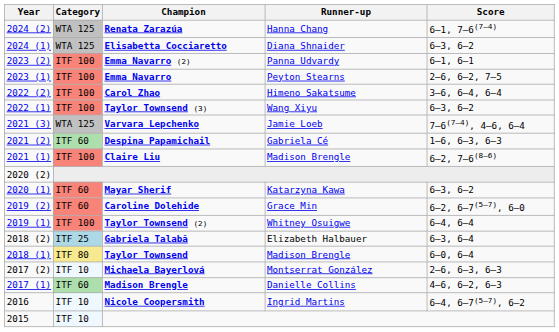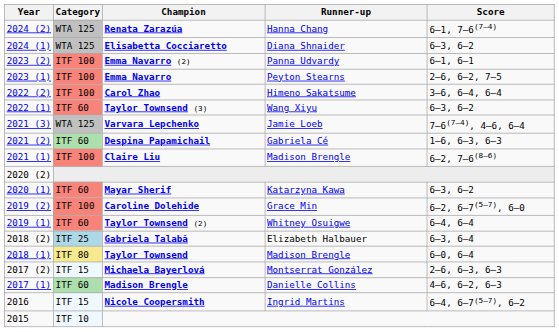 <table class="wikitable" style="font-size:90%">
 <tr>
 <th>Year</th>
 <th>Category</th>
 <th width="200">Champion</th>
 <th width="200">Runner-up</th>
 <th width="155">Score</th>
 </tr>
 <tr>
 <td><a href='#'>2024 (2)</a></td>
 <td bgcolor=silver>WTA 125</td>
 <td> <strong><a href='#'>Renata Zarazúa</a></strong></td>
 <td> <a href='#'>Hanna Chang</a></td>
 <td>6–1, 7–6<sup>(7–4)</sup></td>
 </tr>
 <tr>
 <td><a href='#'>2024 (1)</a></td>
 <td bgcolor=silver>WTA 125</td>
 <td> <strong><a href='#'>Elisabetta Cocciaretto</a></strong></td>
 <td> <a href='#'>Diana Shnaider</a></td>
 <td>6–3, 6–2</td>
 </tr>
 <tr>
 <td><a href='#'>2023 (2)</a></td>
 <td bgcolor=#f88379>ITF 100</td>
 <td> <strong><a href='#'>Emma Navarro</a></strong> <small>(2)</small></td>
 <td> <a href='#'>Panna Udvardy</a></td>
 <td>6–1, 6–1</td>
 </tr>
 <tr>
 <td><a href='#'>2023 (1)</a></td>
 <td bgcolor=#f88379>ITF 100</td>
 <td> <strong><a href='#'>Emma Navarro</a></strong></td>
 <td> <a href='#'>Peyton Stearns</a></td>
 <td>2–6, 6–2, 7–5</td>
 </tr>
 <tr>
 <td><a href='#'>2022 (2)</a></td>
 <td bgcolor=#f88379>ITF 100</td>
 <td> <strong><a href='#'>Carol Zhao</a></strong></td>
 <td> <a href='#'>Himeno Sakatsume</a></td>
 <td>3–6, 6–4, 6–4</td>
 </tr>
 <tr>
 <td><a href='#'>2022 (1)</a></td>
-<td bgcolor=#f88379>ITF 100</td>
+<td bgcolor=#f88379>ITF 60</td>
 <td> <strong><a href='#'>Taylor Townsend</a></strong> <small>(3)</small></td>
 <td> <a href='#'>Wang Xiyu</a></td>
 <td>6–3, 6–2</td>
 </tr>
 <tr>
 <td><a href='#'>2021 (3)</a></td>
 <td bgcolor=silver>WTA 125</td>
 <td> <strong><a href='#'>Varvara Lepchenko</a></strong></td>
 <td> <a href='#'>Jamie Loeb</a></td>
 <td>7–6<sup>(7–4)</sup>, 4–6, 6–4</td>
 </tr>
 <tr>
 <td><a href='#'>2021 (2)</a></td>
 <td bgcolor=#addfad>ITF 60</td>
 <td> <strong><a href='#'>Despina Papamichail</a></strong></td>
 <td> <a href='#'>Gabriela Cé</a></td>
 <td>1–6, 6–3, 6–3</td>
 </tr>
 <tr>
 <td><a href='#'>2021 (1)</a></td>
 <td bgcolor=#f88379>ITF 100</td>
 <td> <strong><a href='#'>Claire Liu</a></strong></td>
 <td> <a href='#'>Madison Brengle</a></td>
 <td>6–2, 7–6<sup>(8–6)</sup></td>
 </tr>
 <tr>
 <td>2020 (2)</td>
 <td colspan=4 bgcolor="#ededed"></td>
 </tr>
 <tr>
 <td><a href='#'>2020 (1)</a></td>
 <td bgcolor=#f88379>ITF 60</td>
 <td> <strong><a href='#'>Mayar Sherif</a></strong></td>
 <td> <a href='#'>Katarzyna Kawa</a></td>
 <td>6–3, 6–2</td>
 </tr>
 <tr>
 <td><a href='#'>2019 (2)</a></td>
-<td bgcolor=#f88379>ITF 60</td>
+<td bgcolor=#f88379>ITF 100</td>
 <td> <strong><a href='#'>Caroline Dolehide</a></strong></td>
 <td> <a href='#'>Grace Min</a></td>
 <td>6–2, 6–7<sup>(5–7)</sup>, 6–0</td>
 </tr>
 <tr>
 <td><a href='#'>2019 (1)</a></td>
-<td bgcolor=#f88379>ITF 100</td>
+<td bgcolor=#f88379>ITF 60</td>
 <td> <strong><a href='#'>Taylor Townsend</a></strong> <small>(2)</small></td>
 <td> <a href='#'>Whitney Osuigwe</a></td>
 <td>6–4, 6–4</td>
 </tr>
 <tr>
 <td>2018 (2)</td>
 <td bgcolor=lightblue>ITF 25</td>
 <td> <strong><a href='#'>Gabriela Talabă</a></strong></td>
 <td> Elizabeth Halbauer</td>
 <td>6–3, 6–4</td>
 </tr>
 <tr>
 <td><a href='#'>2018 (1)</a></td>
 <td bgcolor=#f7e98e>ITF 80</td>
 <td> <strong><a href='#'>Taylor Townsend</a></strong></td>
 <td> <a href='#'>Madison Brengle</a></td>
 <td>6–0, 6–4</td>
 </tr>
 <tr>
 <td>2017 (2)</td>
-<td bgcolor=#f0f8ff>ITF 10</td>
+<td bgcolor=#f0f8ff>ITF 15</td>
 <td> <strong><a href='#'>Michaela Bayerlová</a></strong></td>
 <td> <a href='#'>Montserrat González</a></td>
 <td>2–6, 6–3, 6–3</td>
 </tr>
 <tr>
 <td><a href='#'>2017 (1)</a></td>
 <td bgcolor=#addfad>ITF 60</td>
 <td> <strong><a href='#'>Madison Brengle</a></strong></td>
 <td> <a href='#'>Danielle Collins</a></td>
 <td>4–6, 6–2, 6–3</td>
 </tr>
 <tr>
 <td>2016</td>
-<td bgcolor=#f0f8ff>ITF 10</td>
+<td bgcolor=#f0f8ff>ITF 15</td>
 <td> <strong><a href='#'>Nicole Coopersmith</a></strong></td>
 <td> <a href='#'>Ingrid Martins</a></td>
 <td>6–4, 6–7<sup>(5–7)</sup>, 6–2</td>
 </tr>
 <tr>
 <td>2015</td>
 <td bgcolor=#f0f8ff>ITF 10</td>
 <td colspan=3></td>
 </tr>
 </table>
